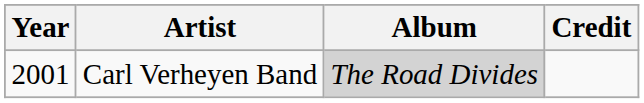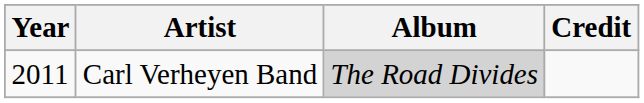 <table class="wikitable sortable">
 <tr>
 <th>Year</th>
 <th>Artist</th>
 <th>Album</th>
 <th>Credit</th>
 </tr>
 <tr>
-<td>2001</td>
+<td>2011</td>
 <td>Carl Verheyen Band</td>
 <td style="background: lightgrey;"><em>The Road Divides</em></td>
 <td></td>
 </tr>
 </table>
